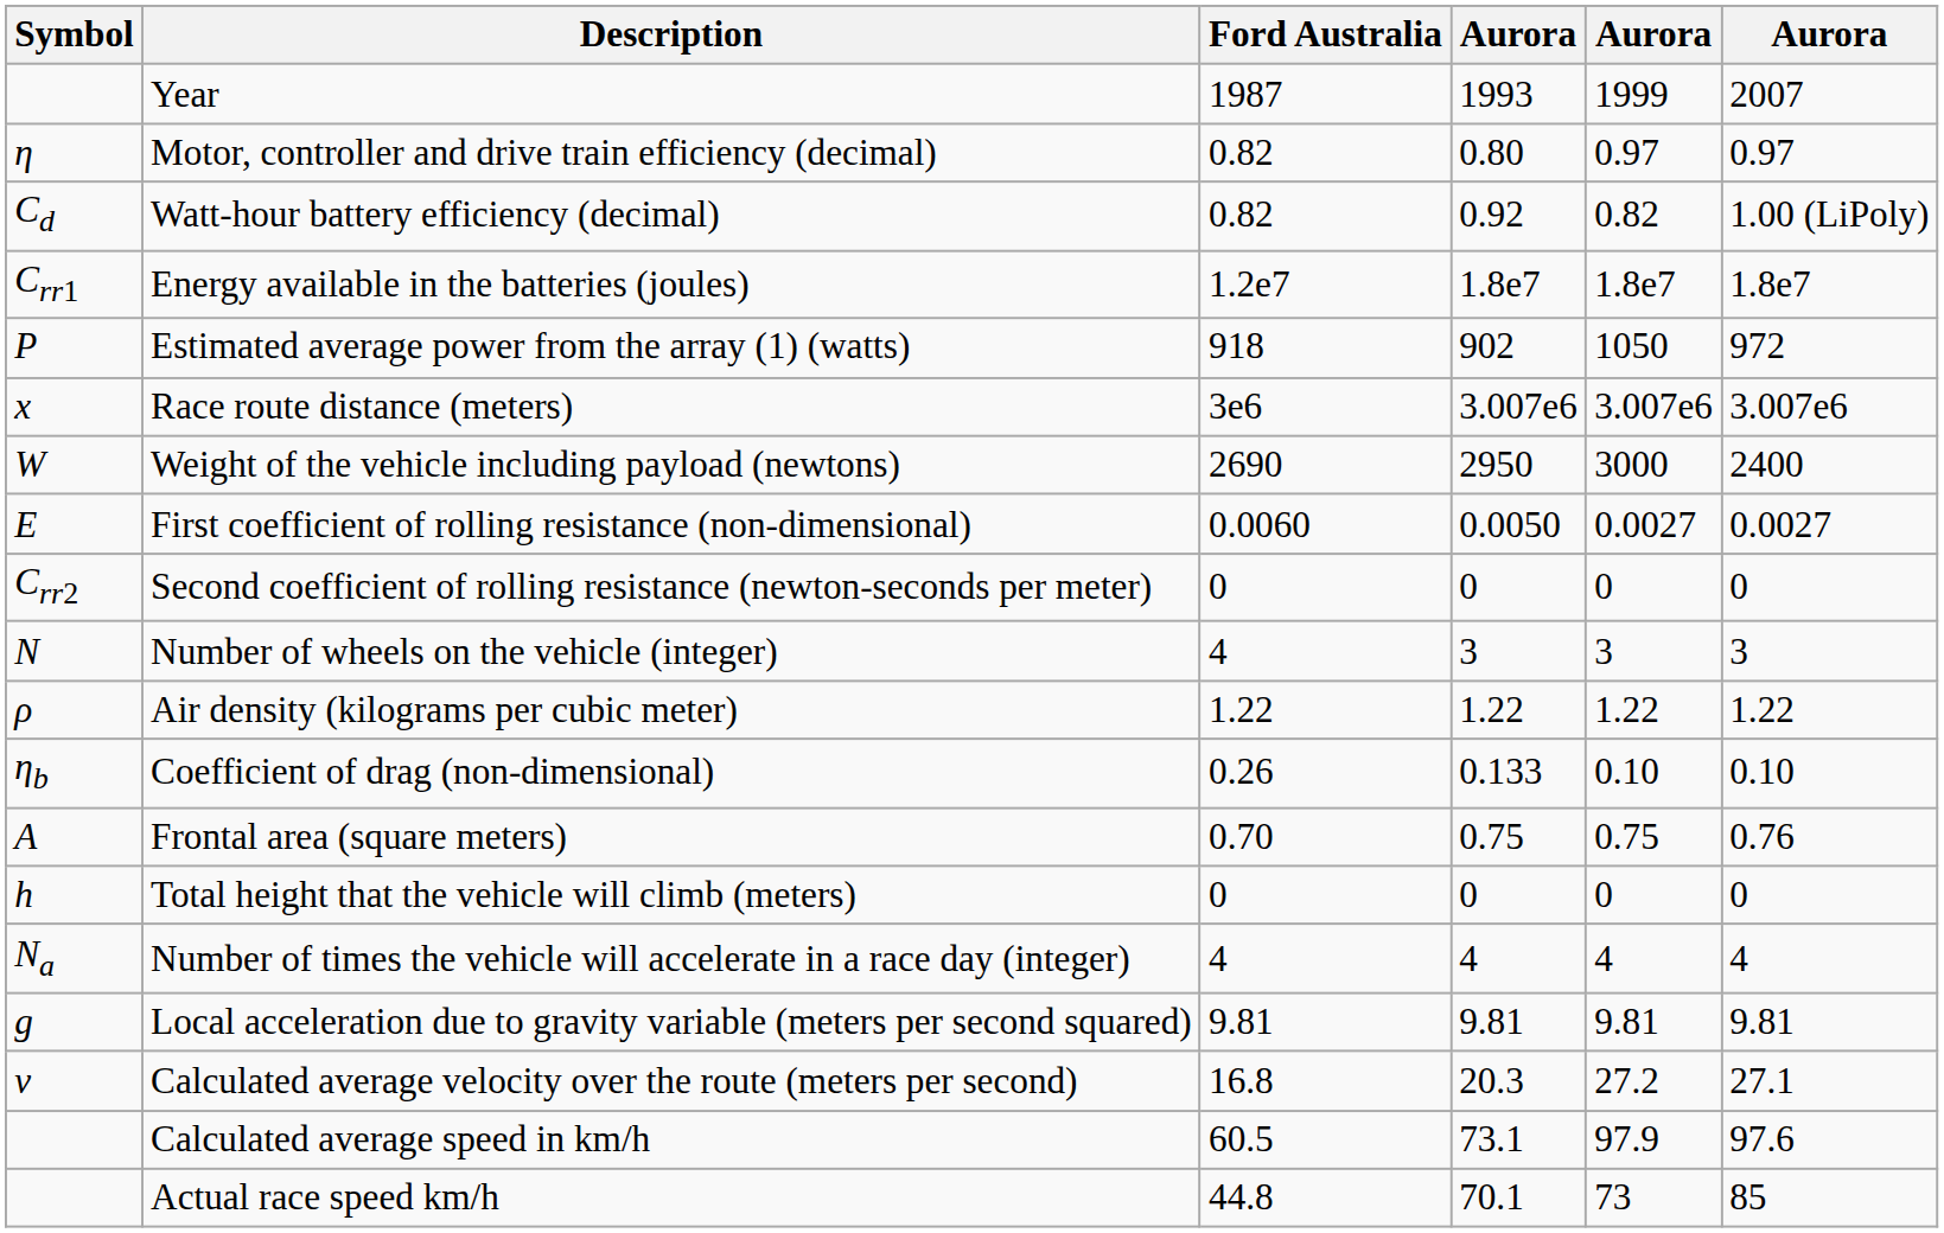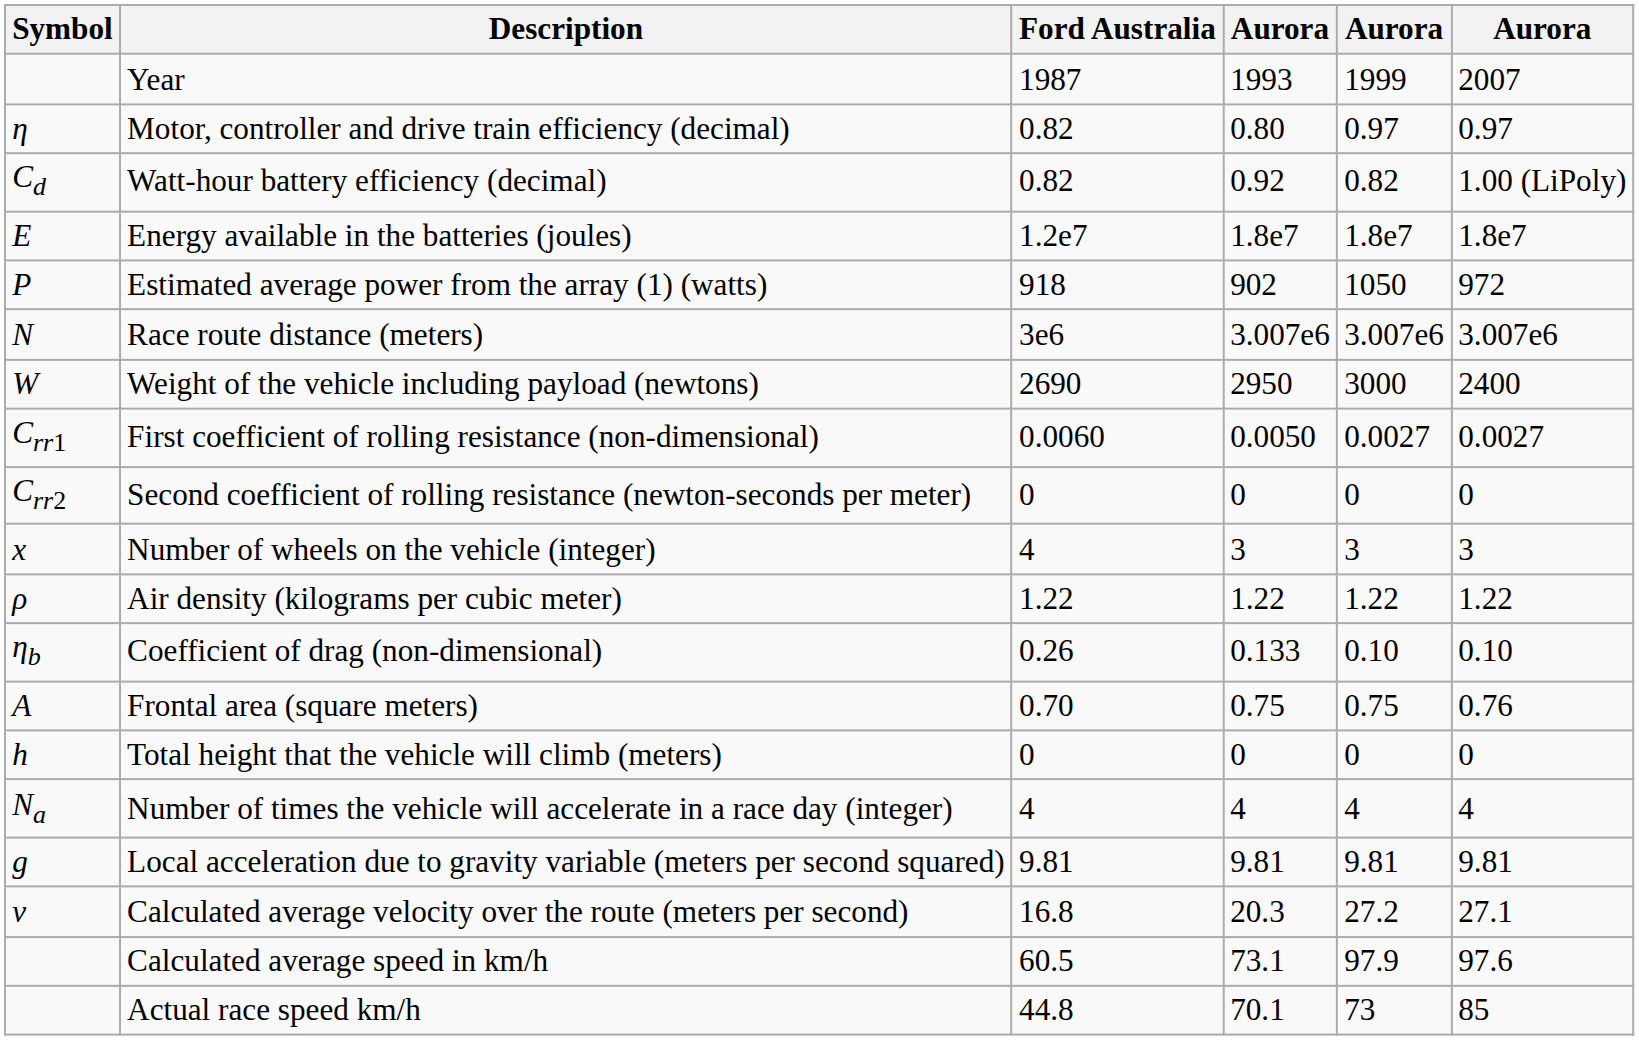 <table class="wikitable">
 <tr>
 <th>Symbol</th>
 <th>Description</th>
 <th>Ford Australia</th>
 <th>Aurora</th>
 <th>Aurora</th>
 <th>Aurora</th>
 </tr>
 <tr>
 <td></td>
 <td>Year</td>
 <td>1987</td>
 <td>1993</td>
 <td>1999</td>
 <td>2007</td>
 </tr>
 <tr>
 <td><em>η</em></td>
 <td>Motor, controller and drive train efficiency (decimal)</td>
 <td>0.82</td>
 <td>0.80</td>
 <td>0.97</td>
 <td>0.97</td>
 </tr>
 <tr>
 <td><em>C</em><sub><em>d</em></sub></td>
 <td>Watt-hour battery efficiency (decimal)</td>
 <td>0.82</td>
 <td>0.92</td>
 <td>0.82</td>
 <td>1.00 (LiPoly)</td>
 </tr>
 <tr>
-<td><em>C</em><sub><em>rr</em>1</sub></td>
+<td><em>E</em></td>
 <td>Energy available in the batteries (joules)</td>
 <td>1.2e7</td>
 <td>1.8e7</td>
 <td>1.8e7</td>
 <td>1.8e7</td>
 </tr>
 <tr>
 <td><em>P</em></td>
 <td>Estimated average power from the array (1) (watts)</td>
 <td>918</td>
 <td>902</td>
 <td>1050</td>
 <td>972</td>
 </tr>
 <tr>
-<td><em>x</em></td>
+<td><em>N</em></td>
 <td>Race route distance (meters)</td>
 <td>3e6</td>
 <td>3.007e6</td>
 <td>3.007e6</td>
 <td>3.007e6</td>
 </tr>
 <tr>
 <td><em>W</em></td>
 <td>Weight of the vehicle including payload (newtons)</td>
 <td>2690</td>
 <td>2950</td>
 <td>3000</td>
 <td>2400</td>
 </tr>
 <tr>
-<td><em>E</em></td>
+<td><em>C</em><sub><em>rr</em>1</sub></td>
 <td>First coefficient of rolling resistance (non-dimensional)</td>
 <td>0.0060</td>
 <td>0.0050</td>
 <td>0.0027</td>
 <td>0.0027</td>
 </tr>
 <tr>
 <td><em>C</em><sub><em>rr</em>2</sub></td>
 <td>Second coefficient of rolling resistance (newton-seconds per meter)</td>
 <td>0</td>
 <td>0</td>
 <td>0</td>
 <td>0</td>
 </tr>
 <tr>
-<td><em>N</em></td>
+<td><em>x</em></td>
 <td>Number of wheels on the vehicle (integer)</td>
 <td>4</td>
 <td>3</td>
 <td>3</td>
 <td>3</td>
 </tr>
 <tr>
 <td><em>ρ</em></td>
 <td>Air density (kilograms per cubic meter)</td>
 <td>1.22</td>
 <td>1.22</td>
 <td>1.22</td>
 <td>1.22</td>
 </tr>
 <tr>
 <td><em>η</em><sub><em>b</em></sub></td>
 <td>Coefficient of drag (non-dimensional)</td>
 <td>0.26</td>
 <td>0.133</td>
 <td>0.10</td>
 <td>0.10</td>
 </tr>
 <tr>
 <td><em>A</em></td>
 <td>Frontal area (square meters)</td>
 <td>0.70</td>
 <td>0.75</td>
 <td>0.75</td>
 <td>0.76</td>
 </tr>
 <tr>
 <td><em>h</em></td>
 <td>Total height that the vehicle will climb (meters)</td>
 <td>0</td>
 <td>0</td>
 <td>0</td>
 <td>0</td>
 </tr>
 <tr>
 <td><em>N</em><sub><em>a</em></sub></td>
 <td>Number of times the vehicle will accelerate in a race day (integer)</td>
 <td>4</td>
 <td>4</td>
 <td>4</td>
 <td>4</td>
 </tr>
 <tr>
 <td><em>g</em></td>
 <td>Local acceleration due to gravity variable (meters per second squared)</td>
 <td>9.81</td>
 <td>9.81</td>
 <td>9.81</td>
 <td>9.81</td>
 </tr>
 <tr>
 <td><em>v</em></td>
 <td>Calculated average velocity over the route (meters per second)</td>
 <td>16.8</td>
 <td>20.3</td>
 <td>27.2</td>
 <td>27.1</td>
 </tr>
 <tr>
 <td></td>
 <td>Calculated average speed in km/h</td>
 <td>60.5</td>
 <td>73.1</td>
 <td>97.9</td>
 <td>97.6</td>
 </tr>
 <tr>
 <td></td>
 <td>Actual race speed km/h</td>
 <td>44.8</td>
 <td>70.1</td>
 <td>73</td>
 <td>85</td>
 </tr>
 </table>
